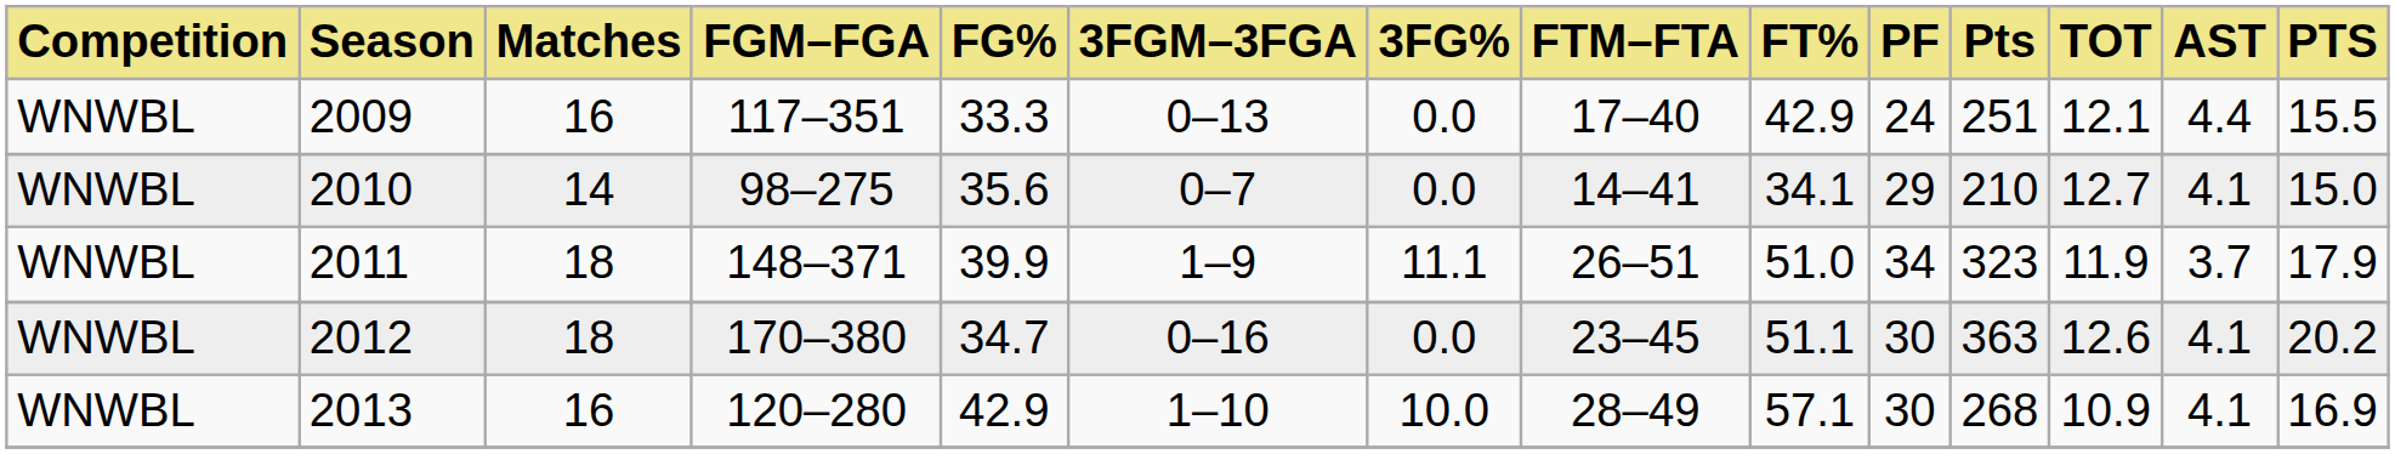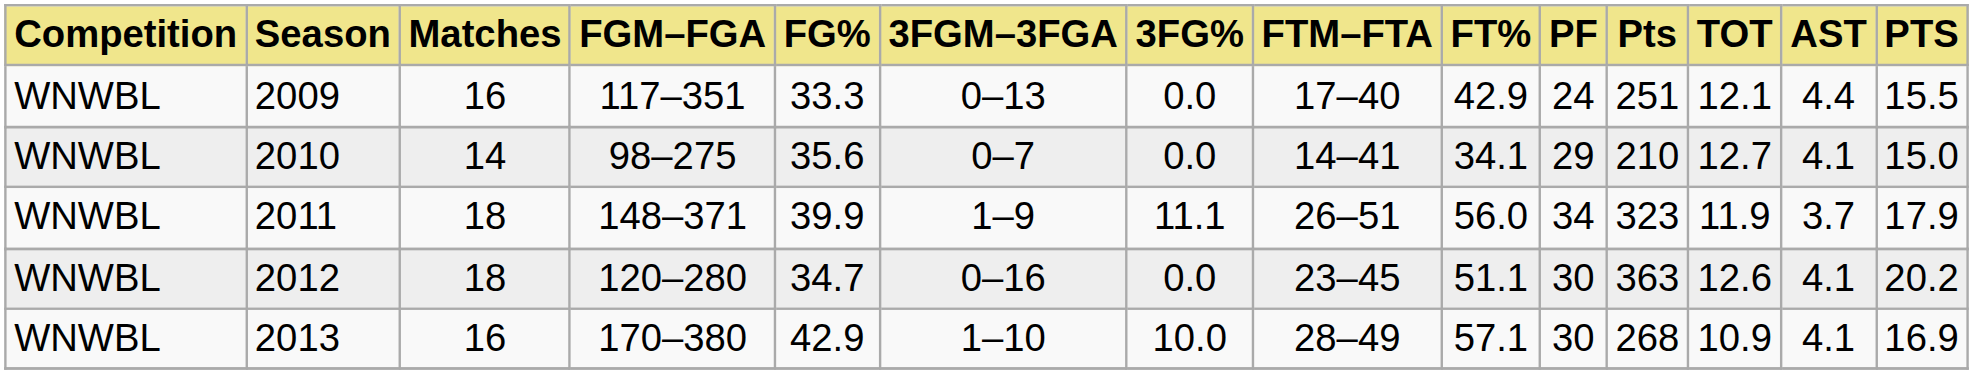 <table class="wikitable" style="margin:1em auto;">
 <tr style="background: khaki">
 <td align=center><strong>Competition</strong></td>
 <td align=center><strong>Season</strong></td>
 <td align=center><strong>Matches</strong></td>
 <td align=center><strong>FGM–FGA</strong></td>
 <td align=center><strong>FG%</strong></td>
 <td align=center><strong>3FGM–3FGA</strong></td>
 <td align=center><strong>3FG%</strong></td>
 <td align=center><strong>FTM–FTA</strong></td>
 <td align=center><strong>FT%</strong></td>
 <td align=center><strong>PF</strong></td>
 <td align=center><strong>Pts</strong></td>
 <td align=center><strong>TOT</strong></td>
 <td align=center><strong>AST</strong></td>
 <td><strong>PTS</strong></td>
 </tr>
 <tr>
 <td>WNWBL</td>
 <td>2009</td>
 <td align=center>16</td>
 <td align=center>117–351</td>
 <td align=center>33.3</td>
 <td align=center>0–13</td>
 <td align=center>0.0</td>
 <td align=center>17–40</td>
 <td align=center>42.9</td>
 <td align=center>24</td>
 <td align=center>251</td>
 <td align=center>12.1</td>
 <td align=center>4.4</td>
 <td align=center>15.5</td>
 </tr>
 <tr>
 </tr>
 <tr style="background: #eeeeee;">
 <td>WNWBL</td>
 <td>2010</td>
 <td align=center>14</td>
 <td align=center>98–275</td>
 <td align=center>35.6</td>
 <td align=center>0–7</td>
 <td align=center>0.0</td>
 <td align=center>14–41</td>
 <td align=center>34.1</td>
 <td align=center>29</td>
 <td align=center>210</td>
 <td align=center>12.7</td>
 <td align=center>4.1</td>
 <td align=center>15.0</td>
 </tr>
 <tr>
 <td>WNWBL</td>
 <td>2011</td>
 <td align=center>18</td>
 <td align=center>148–371</td>
 <td align=center>39.9</td>
 <td align=center>1–9</td>
 <td align=center>11.1</td>
 <td align=center>26–51</td>
-<td align=center>51.0</td>
+<td align=center>56.0</td>
 <td align=center>34</td>
 <td align=center>323</td>
 <td align=center>11.9</td>
 <td align=center>3.7</td>
 <td align=center>17.9</td>
 </tr>
 <tr>
 </tr>
 <tr style="background: #eeeeee;">
 <td>WNWBL</td>
 <td>2012</td>
 <td align=center>18</td>
-<td align=center>170–380</td>
+<td align=center>120–280</td>
 <td align=center>34.7</td>
 <td align=center>0–16</td>
 <td align=center>0.0</td>
 <td align=center>23–45</td>
 <td align=center>51.1</td>
 <td align=center>30</td>
 <td align=center>363</td>
 <td align=center>12.6</td>
 <td align=center>4.1</td>
 <td align=center>20.2</td>
 </tr>
 <tr>
 <td>WNWBL</td>
 <td>2013</td>
 <td align=center>16</td>
-<td align=center>120–280</td>
+<td align=center>170–380</td>
 <td align=center>42.9</td>
 <td align=center>1–10</td>
 <td align=center>10.0</td>
 <td align=center>28–49</td>
 <td align=center>57.1</td>
 <td align=center>30</td>
 <td align=center>268</td>
 <td align=center>10.9</td>
 <td align=center>4.1</td>
 <td align=center>16.9</td>
 </tr>
 <tr>
 </tr>
 </table>
